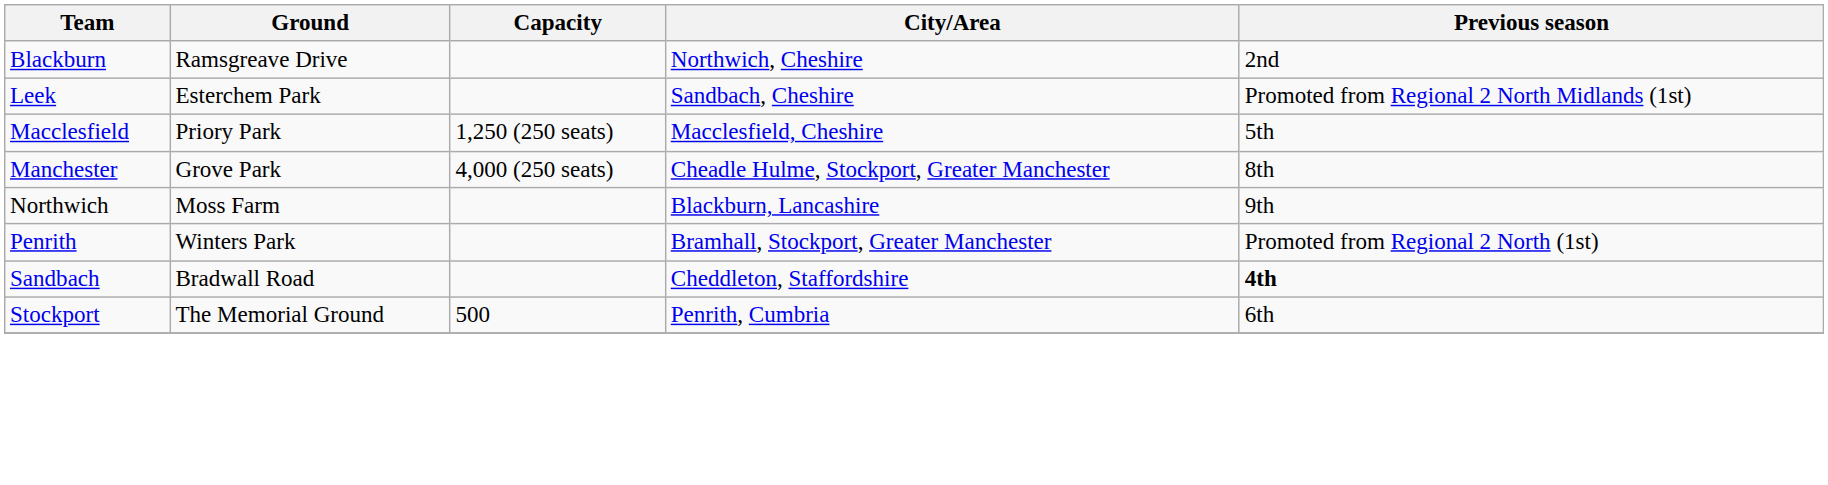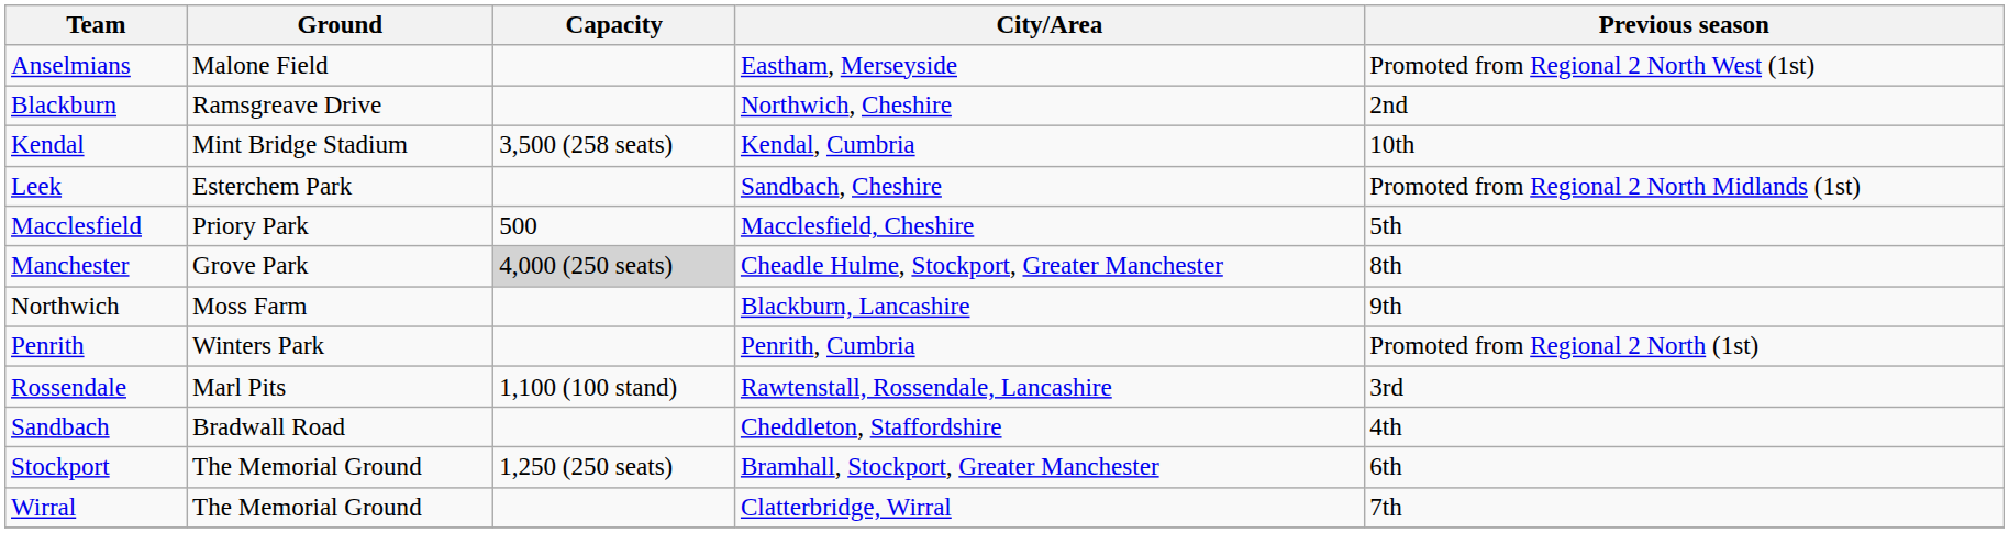 <table class="wikitable sortable" width=100%>
 <tr>
 <th>Team</th>
 <th>Ground</th>
 <th>Capacity</th>
 <th>City/Area</th>
 <th>Previous season</th>
 </tr>
 <tr>
+<td><a href='#'>Anselmians</a></td>
+<td>Malone Field</td>
+<td></td>
+<td><a href='#'>Eastham</a>, <a href='#'>Merseyside</a></td>
+<td>Promoted from <a href='#'>Regional 2 North West</a> (1st)</td>
+</tr>
+<tr>
 <td><a href='#'>Blackburn</a></td>
 <td>Ramsgreave Drive</td>
 <td></td>
 <td><a href='#'>Northwich</a>, <a href='#'>Cheshire</a></td>
 <td>2nd</td>
+</tr>
+<tr>
+<td><a href='#'>Kendal</a></td>
+<td>Mint Bridge Stadium</td>
+<td>3,500 (258 seats)</td>
+<td><a href='#'>Kendal</a>, <a href='#'>Cumbria</a></td>
+<td>10th</td>
 </tr>
 <tr>
 <td><a href='#'>Leek</a></td>
 <td>Esterchem Park</td>
 <td></td>
 <td><a href='#'>Sandbach</a>, <a href='#'>Cheshire</a></td>
 <td>Promoted from <a href='#'>Regional 2 North Midlands</a> (1st)</td>
 </tr>
 <tr>
 <td><a href='#'>Macclesfield</a></td>
 <td>Priory Park</td>
-<td>1,250 (250 seats)</td>
+<td>500</td>
 <td><a href='#'>Macclesfield, Cheshire</a></td>
 <td>5th</td>
 </tr>
 <tr>
 <td><a href='#'>Manchester</a></td>
 <td>Grove Park</td>
-<td>4,000 (250 seats)</td>
+<td style="background: lightgrey;">4,000 (250 seats)</td>
 <td><a href='#'>Cheadle Hulme</a>, <a href='#'>Stockport</a>, <a href='#'>Greater Manchester</a></td>
 <td>8th</td>
 </tr>
 <tr>
 <td>Northwich</td>
 <td>Moss Farm</td>
 <td></td>
 <td><a href='#'>Blackburn, Lancashire</a></td>
 <td>9th</td>
 </tr>
 <tr>
 <td><a href='#'>Penrith</a></td>
 <td>Winters Park</td>
 <td></td>
-<td><a href='#'>Bramhall</a>, <a href='#'>Stockport</a>, <a href='#'>Greater Manchester</a></td>
+<td><a href='#'>Penrith</a>, <a href='#'>Cumbria</a></td>
 <td>Promoted from <a href='#'>Regional 2 North</a> (1st)</td>
+</tr>
+<tr>
+<td><a href='#'>Rossendale</a></td>
+<td>Marl Pits</td>
+<td>1,100 (100 stand)</td>
+<td><a href='#'>Rawtenstall, Rossendale, Lancashire</a></td>
+<td>3rd</td>
 </tr>
 <tr>
 <td><a href='#'>Sandbach</a></td>
 <td>Bradwall Road</td>
 <td></td>
 <td><a href='#'>Cheddleton</a>, <a href='#'>Staffordshire</a></td>
-<td><strong>4th</strong></td>
+<td>4th</td>
 </tr>
 <tr>
 <td><a href='#'>Stockport</a></td>
 <td>The Memorial Ground</td>
-<td>500</td>
-<td><a href='#'>Penrith</a>, <a href='#'>Cumbria</a></td>
+<td>1,250 (250 seats)</td>
+<td><a href='#'>Bramhall</a>, <a href='#'>Stockport</a>, <a href='#'>Greater Manchester</a></td>
 <td>6th</td>
+</tr>
+<tr>
+<td><a href='#'>Wirral</a></td>
+<td>The Memorial Ground</td>
+<td></td>
+<td><a href='#'>Clatterbridge, Wirral</a></td>
+<td>7th</td>
 </tr>
 <tr>
 </tr>
 </table>
